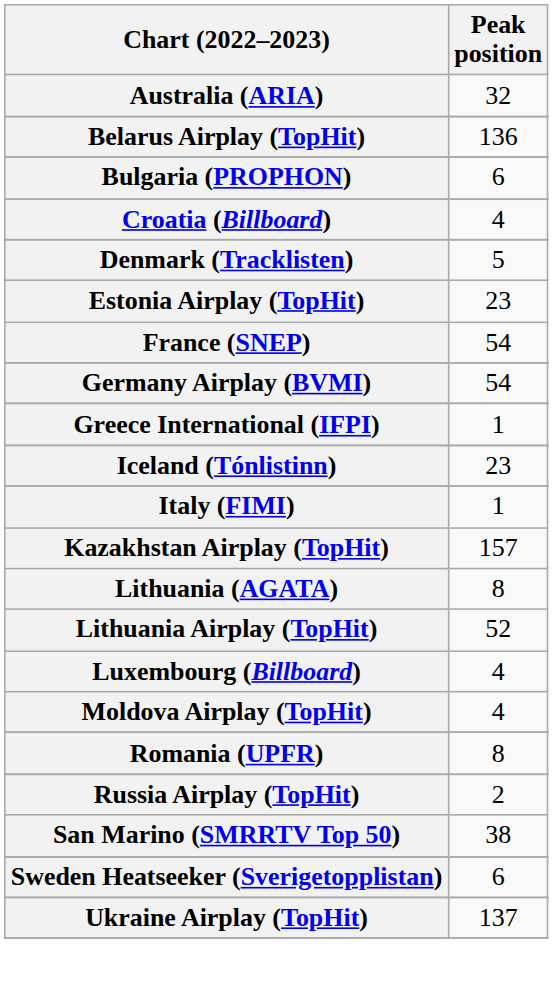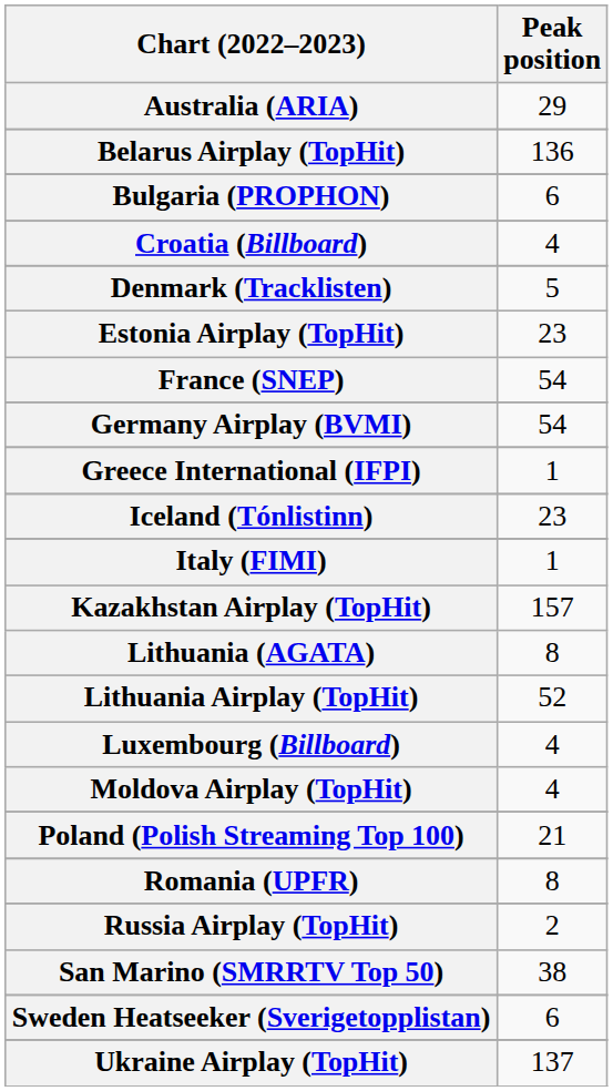 <table class="wikitable sortable plainrowheaders" style="text-align:center">
 <tr>
 <th scope="col">Chart (2022–2023)</th>
 <th scope="col">Peak<br>position</th>
 </tr>
 <tr>
 <th scope="row">Australia (<a href='#'>ARIA</a>)</th>
-<td>32</td>
+<td>29</td>
 </tr>
 <tr>
 </tr>
 <tr>
 <th scope="row">Belarus Airplay (<a href='#'>TopHit</a>)</th>
 <td>136</td>
 </tr>
 <tr>
 </tr>
 <tr>
 </tr>
 <tr>
 <th scope="row">Bulgaria (<a href='#'>PROPHON</a>)</th>
 <td>6</td>
 </tr>
 <tr>
 </tr>
 <tr>
 </tr>
 <tr>
 </tr>
 <tr>
 <th scope="row"><a href='#'>Croatia</a> (<em><a href='#'>Billboard</a></em>)</th>
 <td>4</td>
 </tr>
 <tr>
 </tr>
 <tr>
 </tr>
 <tr>
 <th scope="row">Denmark (<a href='#'>Tracklisten</a>)</th>
 <td>5</td>
 </tr>
 <tr>
 <th scope="row">Estonia Airplay (<a href='#'>TopHit</a>)</th>
 <td>23</td>
 </tr>
 <tr>
 <th scope="row">France (<a href='#'>SNEP</a>)</th>
 <td>54</td>
 </tr>
 <tr>
 </tr>
 <tr>
 <th scope="row">Germany Airplay (<a href='#'>BVMI</a>)</th>
 <td>54</td>
 </tr>
 <tr>
 </tr>
 <tr>
 <th scope="row">Greece International (<a href='#'>IFPI</a>)</th>
 <td>1</td>
 </tr>
 <tr>
 </tr>
 <tr>
 </tr>
 <tr>
 </tr>
 <tr>
 </tr>
 <tr>
 <th scope="row">Iceland (<a href='#'>Tónlistinn</a>)</th>
 <td>23</td>
 </tr>
 <tr>
 </tr>
 <tr>
 <th scope="row">Italy (<a href='#'>FIMI</a>)<br></th>
 <td>1</td>
 </tr>
 <tr>
 <th scope="row">Kazakhstan Airplay (<a href='#'>TopHit</a>)</th>
 <td>157</td>
 </tr>
 <tr>
 <th scope="row">Lithuania (<a href='#'>AGATA</a>)</th>
 <td>8</td>
 </tr>
 <tr>
 <th scope="row">Lithuania Airplay (<a href='#'>TopHit</a>)</th>
 <td>52</td>
 </tr>
 <tr>
 <th scope="row">Luxembourg (<em><a href='#'>Billboard</a></em>)</th>
 <td>4</td>
 </tr>
 <tr>
 <th scope="row">Moldova Airplay (<a href='#'>TopHit</a>)</th>
 <td>4</td>
 </tr>
 <tr>
 </tr>
 <tr>
 </tr>
 <tr>
 </tr>
 <tr>
+<th scope="row">Poland (<a href='#'>Polish Streaming Top 100</a>)</th>
+<td>21</td>
+</tr>
+<tr>
 </tr>
 <tr>
 <th scope="row">Romania (<a href='#'>UPFR</a>)</th>
 <td>8</td>
 </tr>
 <tr>
 </tr>
 <tr>
 </tr>
 <tr>
 <th scope="row">Russia Airplay (<a href='#'>TopHit</a>)</th>
 <td>2</td>
 </tr>
 <tr>
 <th scope="row">San Marino (<a href='#'>SMRRTV Top 50</a>)</th>
 <td>38</td>
 </tr>
 <tr>
 </tr>
 <tr>
 </tr>
 <tr>
 <th scope="row">Sweden Heatseeker (<a href='#'>Sverigetopplistan</a>)</th>
 <td>6</td>
 </tr>
 <tr>
 </tr>
 <tr>
 <th scope="row">Ukraine Airplay (<a href='#'>TopHit</a>)</th>
 <td>137</td>
 </tr>
 <tr>
 </tr>
 <tr>
 </tr>
 <tr>
 </tr>
 </table>
